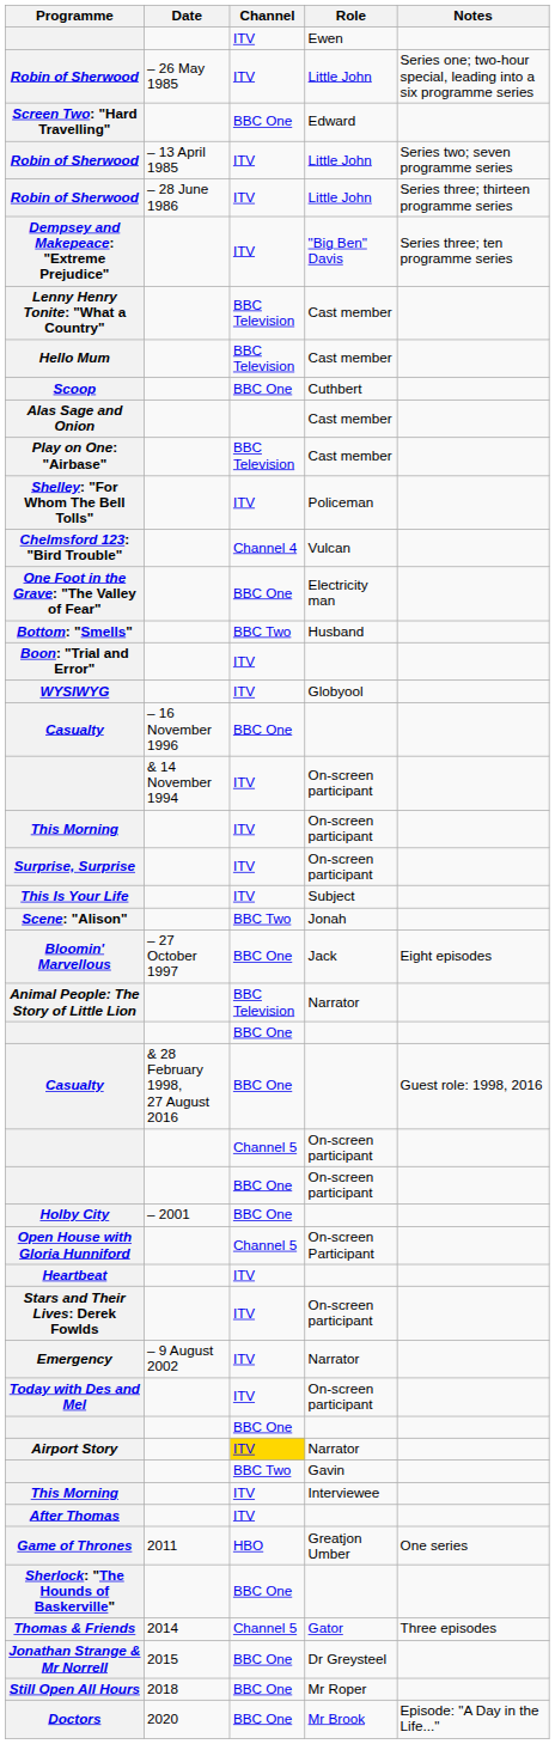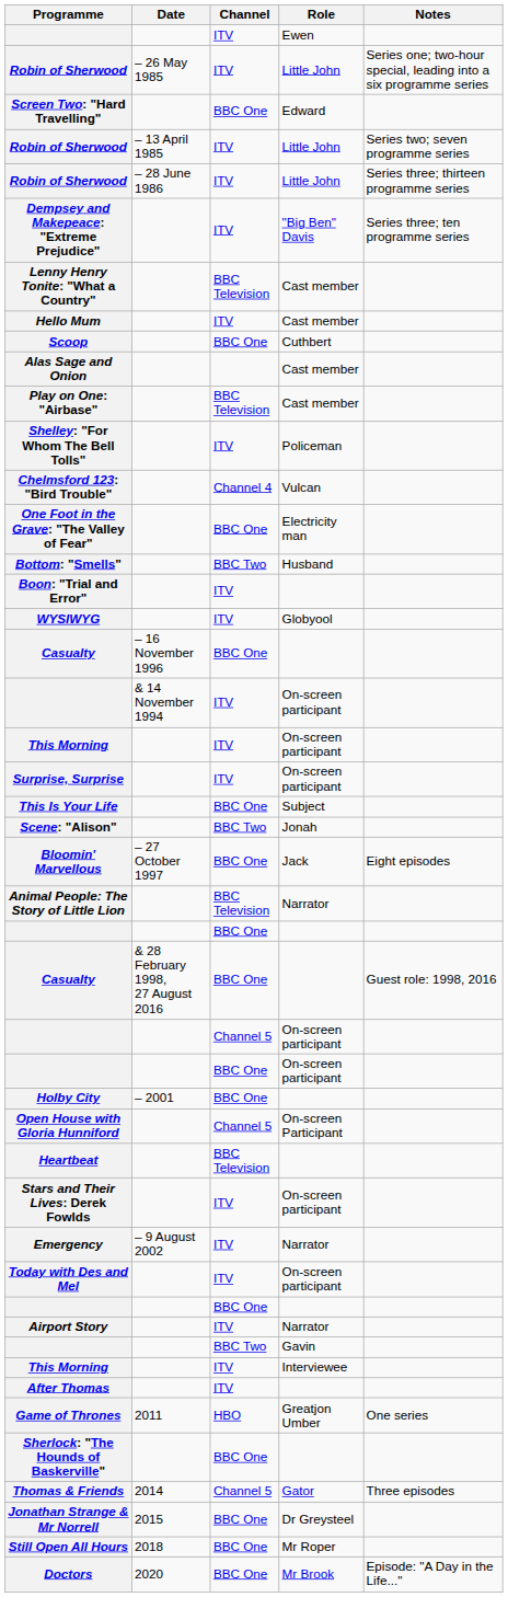 <table class="wikitable plainrowheaders sortable" style="margin-right: 0;">
 <tr>
 <th scope="col">Programme</th>
 <th scope="col">Date</th>
 <th scope="col">Channel</th>
 <th scope="col">Role</th>
 <th scope="col" class="unsortable">Notes</th>
 </tr>
 <tr>
 <th scope="row"></th>
 <td></td>
 <td><a href='#'>ITV</a></td>
 <td>Ewen</td>
 <td></td>
 </tr>
 <tr>
 <th scope="row"><em><a href='#'>Robin of Sherwood</a></em></th>
 <td> – 26 May 1985</td>
 <td><a href='#'>ITV</a></td>
 <td><a href='#'>Little John</a></td>
 <td>Series one; two-hour special, leading into a six programme series</td>
 </tr>
 <tr>
 <th scope="row"><em><a href='#'>Screen Two</a></em>: "Hard Travelling"</th>
 <td></td>
 <td><a href='#'>BBC One</a></td>
 <td>Edward</td>
 <td></td>
 </tr>
 <tr>
 <th scope="row"><em><a href='#'>Robin of Sherwood</a></em></th>
 <td> – 13 April 1985</td>
 <td><a href='#'>ITV</a></td>
 <td><a href='#'>Little John</a></td>
 <td>Series two; seven programme series</td>
 </tr>
 <tr>
 <th scope="row"><em><a href='#'>Robin of Sherwood</a></em></th>
 <td> – 28 June 1986</td>
 <td><a href='#'>ITV</a></td>
 <td><a href='#'>Little John</a></td>
 <td>Series three; thirteen programme series</td>
 </tr>
 <tr>
 <th scope="row"><em><a href='#'>Dempsey and Makepeace</a></em>: "Extreme Prejudice"</th>
 <td></td>
 <td><a href='#'>ITV</a></td>
 <td><a href='#'>"Big Ben" Davis</a></td>
 <td>Series three; ten programme series</td>
 </tr>
 <tr>
 <th scope="row"><em>Lenny Henry Tonite</em>: "What a Country"</th>
 <td></td>
 <td><a href='#'>BBC Television</a></td>
 <td>Cast member</td>
 <td></td>
 </tr>
 <tr>
 <th scope="row"><em>Hello Mum</em></th>
 <td></td>
-<td><a href='#'>BBC Television</a></td>
+<td><a href='#'>ITV</a></td>
 <td>Cast member</td>
 <td></td>
 </tr>
 <tr>
 <th scope="row"><em><a href='#'>Scoop</a></em></th>
 <td></td>
 <td><a href='#'>BBC One</a></td>
 <td>Cuthbert</td>
 <td></td>
 </tr>
 <tr>
 <th scope="row"><em>Alas Sage and Onion</em></th>
 <td></td>
 <td></td>
 <td>Cast member</td>
 <td></td>
 </tr>
 <tr>
 <th scope="row"><em>Play on One</em>: "Airbase"</th>
 <td></td>
 <td><a href='#'>BBC Television</a></td>
 <td>Cast member</td>
 <td></td>
 </tr>
 <tr>
 <th scope="row"><em><a href='#'>Shelley</a></em>: "For Whom The Bell Tolls"</th>
 <td></td>
 <td><a href='#'>ITV</a></td>
 <td>Policeman</td>
 <td></td>
 </tr>
 <tr>
 <th scope="row"><em><a href='#'>Chelmsford 123</a></em>: "Bird Trouble"</th>
 <td></td>
 <td><a href='#'>Channel 4</a></td>
 <td>Vulcan</td>
 <td></td>
 </tr>
 <tr>
 <th scope="row"><em><a href='#'>One Foot in the Grave</a></em>: "The Valley of Fear"</th>
 <td></td>
 <td><a href='#'>BBC One</a></td>
 <td>Electricity man</td>
 <td></td>
 </tr>
 <tr>
 <th scope="row"><em><a href='#'>Bottom</a></em>: "<a href='#'>Smells</a>"</th>
 <td></td>
 <td><a href='#'>BBC Two</a></td>
 <td>Husband</td>
 <td></td>
 </tr>
 <tr>
 <th scope="row"><em><a href='#'>Boon</a></em>: "Trial and Error"</th>
 <td></td>
 <td><a href='#'>ITV</a></td>
 <td></td>
 <td></td>
 </tr>
 <tr>
 <th scope="row"><em><a href='#'>WYSIWYG</a></em></th>
 <td></td>
 <td><a href='#'>ITV</a></td>
 <td>Globyool</td>
 <td></td>
 </tr>
 <tr>
 <th scope="row"><em><a href='#'>Casualty</a></em></th>
 <td> – 16 November 1996</td>
 <td><a href='#'>BBC One</a></td>
 <td></td>
 <td></td>
 </tr>
 <tr>
 <th scope="row"></th>
 <td> & 14 November 1994</td>
 <td><a href='#'>ITV</a></td>
 <td>On-screen participant</td>
 <td></td>
 </tr>
 <tr>
 <th scope="row"><em><a href='#'>This Morning</a></em></th>
 <td></td>
 <td><a href='#'>ITV</a></td>
 <td>On-screen participant</td>
 <td></td>
 </tr>
 <tr>
 <th scope="row"><em><a href='#'>Surprise, Surprise</a></em></th>
 <td></td>
 <td><a href='#'>ITV</a></td>
 <td>On-screen participant</td>
 <td></td>
 </tr>
 <tr>
 <th scope="row"><em><a href='#'>This Is Your Life</a></em></th>
 <td></td>
-<td><a href='#'>ITV</a></td>
+<td><a href='#'>BBC One</a></td>
 <td>Subject</td>
 <td></td>
 </tr>
 <tr>
 <th scope="row"><em><a href='#'>Scene</a></em>: "Alison"</th>
 <td></td>
 <td><a href='#'>BBC Two</a></td>
 <td>Jonah</td>
 <td></td>
 </tr>
 <tr>
 <th scope="row"><em><a href='#'>Bloomin' Marvellous</a></em></th>
 <td> – 27 October 1997</td>
 <td><a href='#'>BBC One</a></td>
 <td>Jack</td>
 <td>Eight episodes</td>
 </tr>
 <tr>
 <th scope="row"><em>Animal People: The Story of Little Lion</em></th>
 <td></td>
 <td><a href='#'>BBC Television</a></td>
 <td>Narrator</td>
 <td></td>
 </tr>
 <tr>
 <th scope="row"></th>
 <td></td>
 <td><a href='#'>BBC One</a></td>
 <td></td>
 <td></td>
 </tr>
 <tr>
 <th scope="row"><em><a href='#'>Casualty</a></em></th>
 <td> & 28 February 1998,<br>27 August 2016</td>
 <td><a href='#'>BBC One</a></td>
 <td></td>
 <td>Guest role: 1998, 2016</td>
 </tr>
 <tr>
 <th scope="row"></th>
 <td></td>
 <td><a href='#'>Channel 5</a></td>
 <td>On-screen participant</td>
 <td></td>
 </tr>
 <tr>
 <th scope="row"></th>
 <td></td>
 <td><a href='#'>BBC One</a></td>
 <td>On-screen participant</td>
 <td></td>
 </tr>
 <tr>
 <th scope="row"><em><a href='#'>Holby City</a></em></th>
 <td> – 2001</td>
 <td><a href='#'>BBC One</a></td>
 <td></td>
 <td></td>
 </tr>
 <tr>
 <th scope="row"><em><a href='#'>Open House with Gloria Hunniford</a></em></th>
 <td></td>
 <td><a href='#'>Channel 5</a></td>
 <td>On-screen Participant</td>
 <td></td>
 </tr>
 <tr>
 <th scope="row"><em><a href='#'>Heartbeat</a></em></th>
 <td></td>
-<td><a href='#'>ITV</a></td>
+<td><a href='#'>BBC Television</a></td>
 <td></td>
 <td></td>
 </tr>
 <tr>
 <th scope="row"><em>Stars and Their Lives</em>: Derek Fowlds</th>
 <td></td>
 <td><a href='#'>ITV</a></td>
 <td>On-screen participant</td>
 <td></td>
 </tr>
 <tr>
 <th scope="row"><em>Emergency</em></th>
 <td> – 9 August 2002</td>
 <td><a href='#'>ITV</a></td>
 <td>Narrator</td>
 <td></td>
 </tr>
 <tr>
 <th scope="row"><em><a href='#'>Today with Des and Mel</a></em></th>
 <td></td>
 <td><a href='#'>ITV</a></td>
 <td>On-screen participant</td>
 <td></td>
 </tr>
 <tr>
 <th scope="row"></th>
 <td></td>
 <td><a href='#'>BBC One</a></td>
 <td></td>
 <td></td>
 </tr>
 <tr>
 <th scope="row"><em>Airport Story</em></th>
 <td></td>
-<td style="background: gold;"><a href='#'>ITV</a></td>
+<td><a href='#'>ITV</a></td>
 <td>Narrator</td>
 <td></td>
 </tr>
 <tr>
 <th scope="row"></th>
 <td></td>
 <td><a href='#'>BBC Two</a></td>
 <td>Gavin</td>
 <td></td>
 </tr>
 <tr>
 <th scope="row"><a href='#'><em>This Morning</em></a></th>
 <td></td>
 <td><a href='#'>ITV</a></td>
 <td>Interviewee</td>
 <td></td>
 </tr>
 <tr>
 <th scope="row"><em><a href='#'>After Thomas</a></em></th>
 <td></td>
 <td><a href='#'>ITV</a></td>
 <td></td>
 <td></td>
 </tr>
 <tr>
 <th scope="row"><em><a href='#'>Game of Thrones</a></em></th>
 <td>2011</td>
 <td><a href='#'>HBO</a></td>
 <td>Greatjon Umber</td>
 <td>One series</td>
 </tr>
 <tr>
 <th scope="row"><em><a href='#'>Sherlock</a></em>: "<a href='#'>The Hounds of Baskerville</a>"</th>
 <td></td>
 <td><a href='#'>BBC One</a></td>
 <td></td>
 <td></td>
 </tr>
 <tr>
 <th scope="row"><em><a href='#'>Thomas & Friends</a></em></th>
 <td>2014</td>
 <td><a href='#'>Channel 5</a></td>
 <td><a href='#'>Gator</a></td>
 <td>Three episodes</td>
 </tr>
 <tr>
 <th scope="row"><em><a href='#'>Jonathan Strange & Mr Norrell</a></em></th>
 <td>2015</td>
 <td><a href='#'>BBC One</a></td>
 <td>Dr Greysteel</td>
 <td></td>
 </tr>
 <tr>
 <th scope="row"><em><a href='#'>Still Open All Hours</a></em></th>
 <td>2018</td>
 <td><a href='#'>BBC One</a></td>
 <td>Mr Roper</td>
 <td></td>
 </tr>
 <tr>
 <th scope="row"><em><a href='#'>Doctors</a></em></th>
 <td>2020</td>
 <td><a href='#'>BBC One</a></td>
 <td><a href='#'>Mr Brook</a></td>
 <td>Episode: "A Day in the Life..."</td>
 </tr>
 </table>
